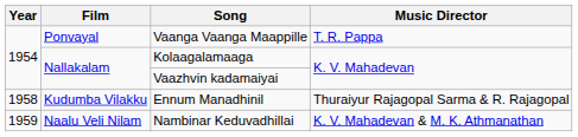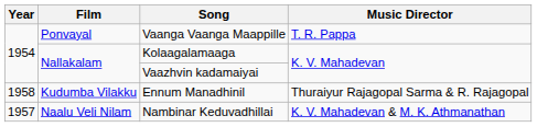 <table class="wikitable">
 <tr>
 <th>Year</th>
 <th>Film</th>
 <th>Song</th>
 <th>Music Director</th>
 </tr>
 <tr>
 <td rowspan=3>1954</td>
 <td><a href='#'>Ponvayal</a></td>
 <td>Vaanga Vaanga Maappille</td>
 <td><a href='#'>T. R. Pappa</a></td>
 </tr>
 <tr>
 <td rowspan=2><a href='#'>Nallakalam</a></td>
 <td>Kolaagalamaaga</td>
 <td rowspan=2><a href='#'>K. V. Mahadevan</a></td>
 </tr>
 <tr>
 <td>Vaazhvin kadamaiyai</td>
 </tr>
 <tr>
 <td>1958</td>
 <td><a href='#'>Kudumba Vilakku</a></td>
 <td>Ennum Manadhinil</td>
 <td>Thuraiyur Rajagopal Sarma & R. Rajagopal</td>
 </tr>
 <tr>
-<td>1959</td>
+<td>1957</td>
 <td><a href='#'>Naalu Veli Nilam</a></td>
 <td>Nambinar Keduvadhillai</td>
 <td><a href='#'>K. V. Mahadevan</a> & <a href='#'>M. K. Athmanathan</a></td>
 </tr>
 </table>
